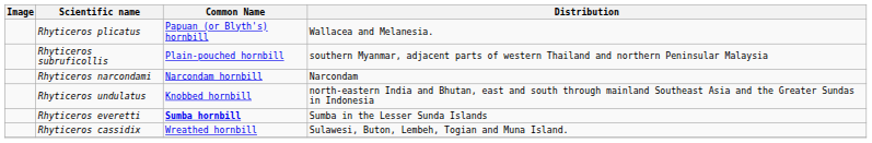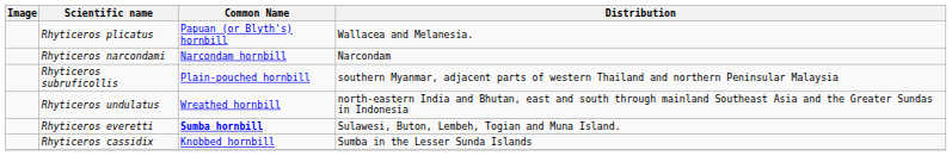 <table class="wikitable">
 <tr>
 <th>Image</th>
 <th>Scientific name</th>
 <th>Common Name</th>
 <th>Distribution</th>
 </tr>
 <tr>
 <td></td>
 <td><em>Rhyticeros plicatus</em></td>
 <td><a href='#'>Papuan (or Blyth's) hornbill</a></td>
 <td>Wallacea and Melanesia.</td>
 </tr>
 <tr>
 <td></td>
+<td><em>Rhyticeros narcondami</em></td>
+<td><a href='#'>Narcondam hornbill</a></td>
+<td>Narcondam</td>
+</tr>
+<tr>
+<td></td>
 <td><em>Rhyticeros subruficollis</em></td>
 <td><a href='#'>Plain-pouched hornbill</a></td>
 <td>southern Myanmar, adjacent parts of western Thailand and northern Peninsular Malaysia</td>
 </tr>
 <tr>
 <td></td>
-<td><em>Rhyticeros narcondami</em></td>
-<td><a href='#'>Narcondam hornbill</a></td>
-<td>Narcondam</td>
-</tr>
-<tr>
-<td></td>
 <td><em>Rhyticeros undulatus</em></td>
-<td><a href='#'>Knobbed hornbill</a></td>
+<td><a href='#'>Wreathed hornbill</a></td>
 <td>north-eastern India and Bhutan, east and south through mainland Southeast Asia and the Greater Sundas in Indonesia</td>
 </tr>
 <tr>
 <td></td>
 <td><em>Rhyticeros everetti</em></td>
 <td><strong><a href='#'>Sumba hornbill</a></strong></td>
-<td>Sumba in the Lesser Sunda Islands</td>
+<td>Sulawesi, Buton, Lembeh, Togian and Muna Island.</td>
 </tr>
 <tr>
 <td></td>
 <td><em>Rhyticeros cassidix</em></td>
-<td><a href='#'>Wreathed hornbill</a></td>
-<td>Sulawesi, Buton, Lembeh, Togian and Muna Island.</td>
+<td><a href='#'>Knobbed hornbill</a></td>
+<td>Sumba in the Lesser Sunda Islands</td>
 </tr>
 <tr>
 </tr>
 </table>
